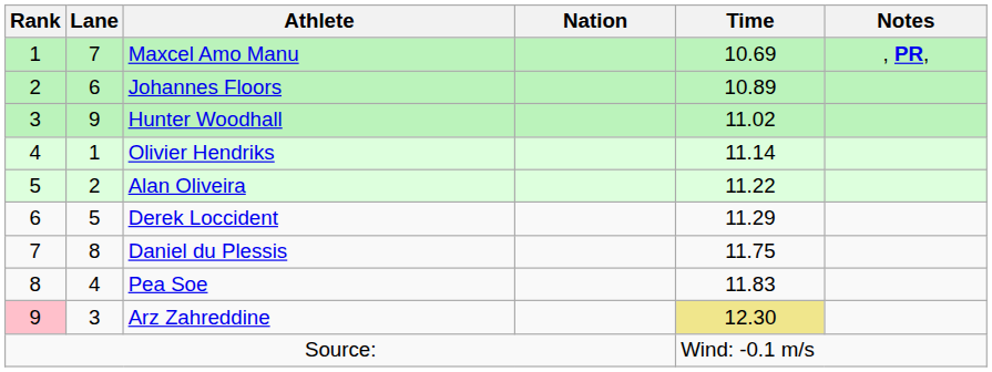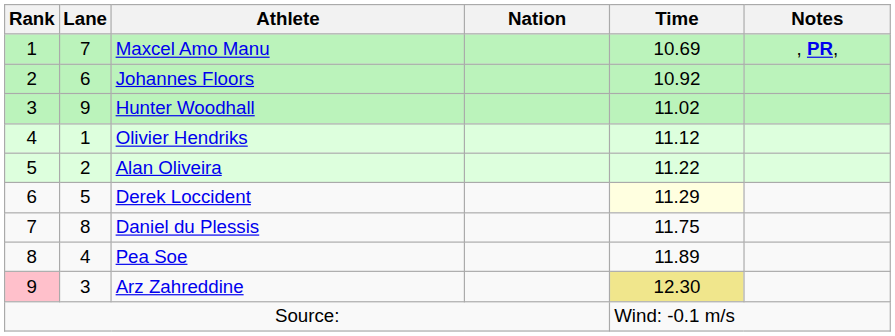 <table class="wikitable sortable" style="text-align:center;width: 60%;">
 <tr>
 <th scope="col" style="width: 10px;">Rank</th>
 <th scope="col" style="width: 10px;">Lane</th>
 <th scope="col">Athlete</th>
 <th scope="col">Nation</th>
 <th scope="col">Time</th>
 <th scope="col">Notes</th>
 </tr>
 <tr bgcolor=bbf3bb>
 <td>1</td>
 <td>7</td>
 <td align=left><a href='#'>Maxcel Amo Manu</a></td>
 <td align=left></td>
 <td>10.69</td>
 <td>, <strong><a href='#'>PR</a></strong>, </td>
 </tr>
 <tr bgcolor=bbf3bb>
 <td>2</td>
 <td>6</td>
 <td align=left><a href='#'>Johannes Floors</a></td>
 <td align=left></td>
-<td>10.89</td>
+<td>10.92</td>
 <td></td>
 </tr>
 <tr bgcolor=bbf3bb>
 <td>3</td>
 <td>9</td>
 <td align=left><a href='#'>Hunter Woodhall</a></td>
 <td align=left></td>
 <td>11.02</td>
 <td></td>
 </tr>
 <tr bgcolor=ddffdd>
 <td>4</td>
 <td>1</td>
 <td align=left><a href='#'>Olivier Hendriks</a></td>
 <td align=left></td>
-<td>11.14</td>
+<td>11.12</td>
 <td></td>
 </tr>
 <tr bgcolor=ddffdd>
 <td>5</td>
 <td>2</td>
 <td align=left><a href='#'>Alan Oliveira</a></td>
 <td align=left></td>
 <td>11.22</td>
 <td></td>
 </tr>
 <tr>
 <td>6</td>
 <td>5</td>
 <td align=left><a href='#'>Derek Loccident</a></td>
 <td align=left></td>
-<td>11.29</td>
+<td style="background: lightyellow;">11.29</td>
 <td></td>
 </tr>
 <tr>
 <td>7</td>
 <td>8</td>
 <td align=left><a href='#'>Daniel du Plessis</a></td>
 <td align=left></td>
 <td>11.75</td>
 <td></td>
 </tr>
 <tr>
 <td>8</td>
 <td>4</td>
 <td align=left><a href='#'>Pea Soe</a></td>
 <td align=left></td>
-<td>11.83</td>
+<td>11.89</td>
 <td></td>
 </tr>
 <tr>
 <td style="background: pink;">9</td>
 <td>3</td>
 <td align=left><a href='#'>Arz Zahreddine</a></td>
 <td align=left></td>
 <td style="background: khaki;">12.30</td>
 <td></td>
 </tr>
 <tr class="sortbottom">
 <td colspan="4">Source:</td>
 <td colspan="2" style="text-align:left;">Wind: -0.1 m/s</td>
 </tr>
 </table>
